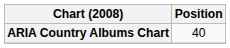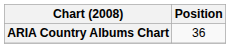 <table class="wikitable sortable plainrowheaders" style="text-align:center">
 <tr>
 <th scope="col">Chart (2008)</th>
 <th scope="col">Position</th>
 </tr>
 <tr>
 <th scope="row">ARIA Country Albums Chart</th>
-<td>40</td>
+<td>36</td>
 </tr>
 <tr>
 </tr>
 </table>
